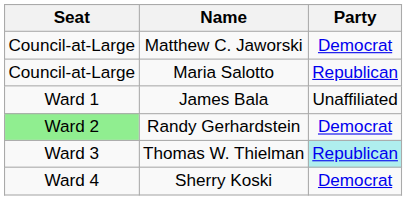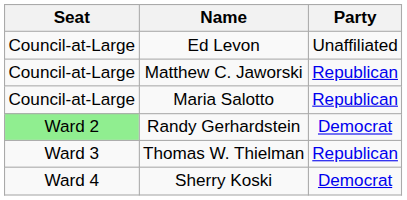 <table class="wikitable" style="text-align:center">
 <tr>
 <th>Seat</th>
 <th>Name</th>
 <th>Party</th>
 </tr>
 <tr>
 <td>Council-at-Large</td>
+<td>Ed Levon</td>
+<td>Unaffiliated</td>
+</tr>
+<tr>
+<td>Council-at-Large</td>
 <td>Matthew C. Jaworski</td>
-<td><a href='#'>Democrat</a></td>
+<td><a href='#'>Republican</a></td>
 </tr>
 <tr>
 <td>Council-at-Large</td>
 <td>Maria Salotto</td>
 <td><a href='#'>Republican</a></td>
-</tr>
-<tr>
-<td>Ward 1</td>
-<td>James Bala</td>
-<td>Unaffiliated</td>
 </tr>
 <tr>
 <td style="background: lightgreen;">Ward 2</td>
 <td>Randy Gerhardstein</td>
 <td><a href='#'>Democrat</a></td>
 </tr>
 <tr>
 <td>Ward 3</td>
 <td>Thomas W. Thielman</td>
-<td style="background: paleturquoise;"><a href='#'>Republican</a></td>
+<td><a href='#'>Republican</a></td>
 </tr>
 <tr>
 <td>Ward 4</td>
 <td>Sherry Koski</td>
 <td><a href='#'>Democrat</a></td>
 </tr>
 </table>
